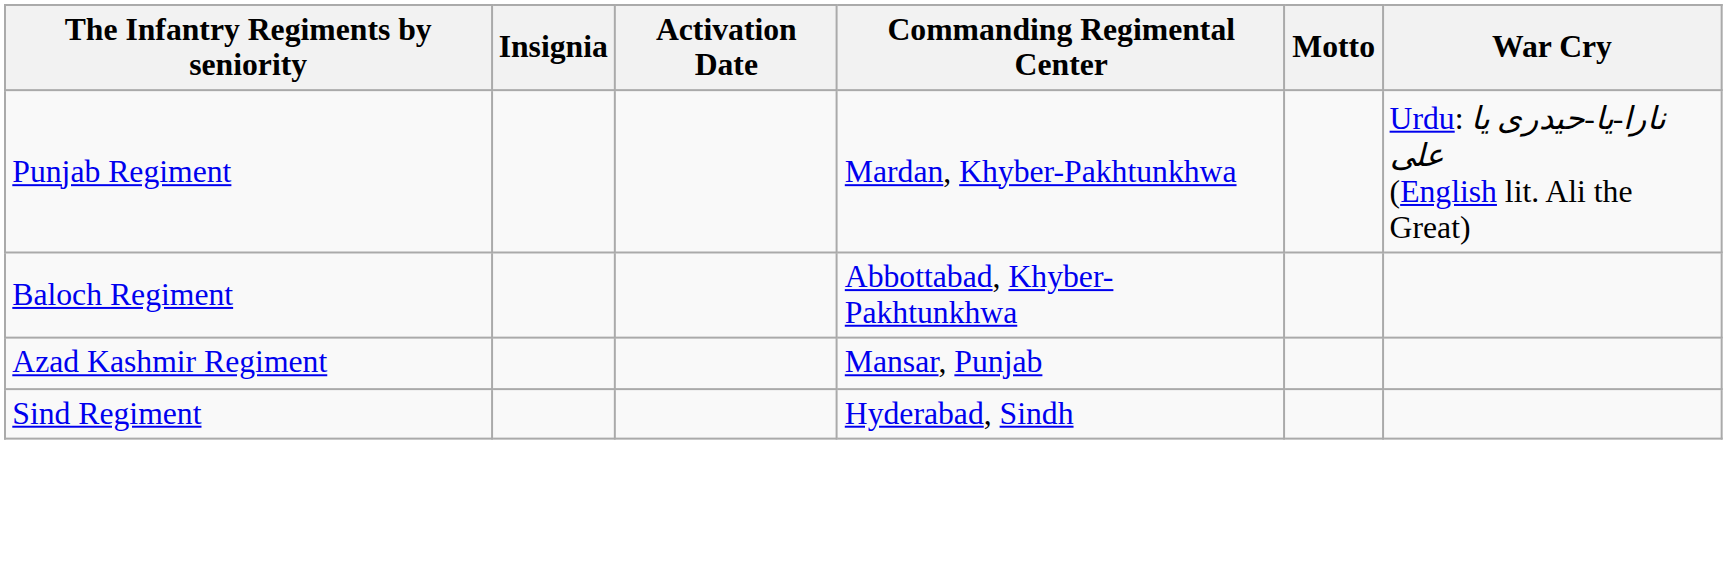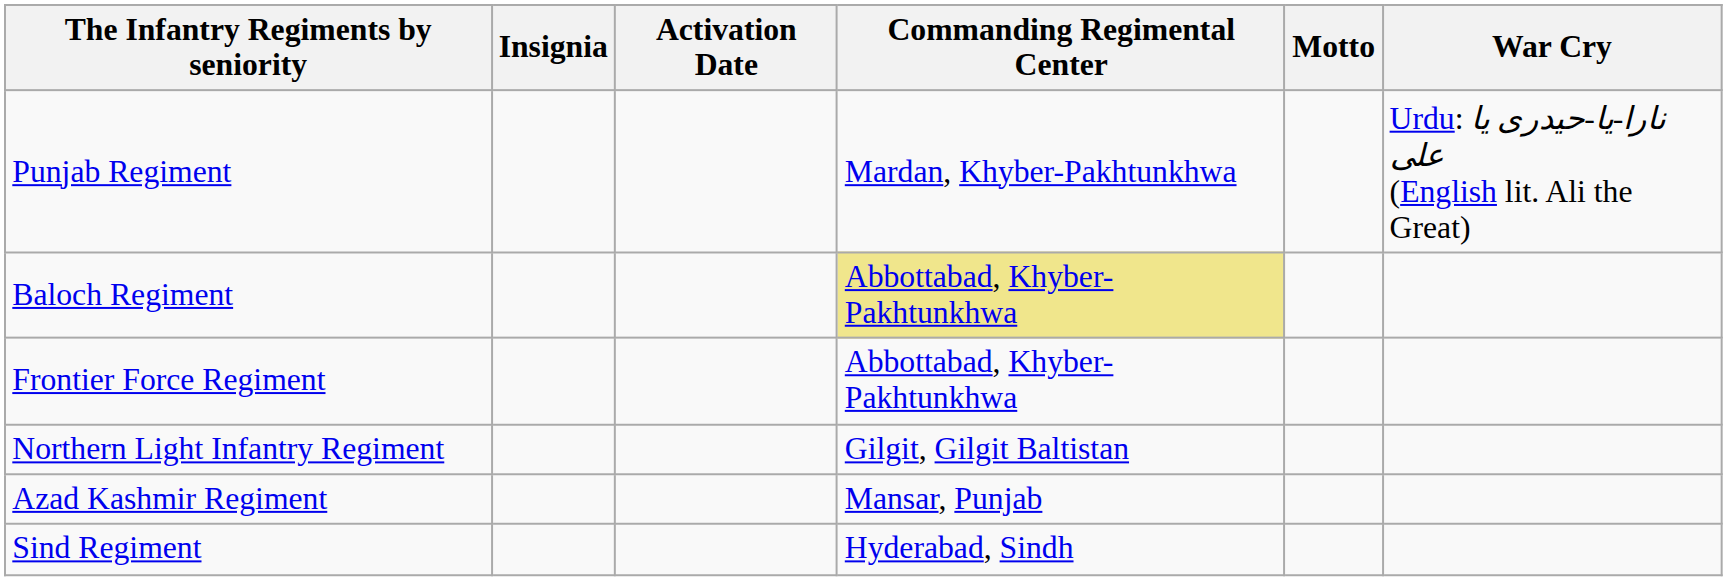 <table class="wikitable">
 <tr>
 <th>The Infantry Regiments by seniority</th>
 <th>Insignia</th>
 <th>Activation Date</th>
 <th>Commanding Regimental Center</th>
 <th>Motto</th>
 <th>War Cry</th>
 </tr>
 <tr>
 <td><a href='#'>Punjab Regiment</a></td>
 <td></td>
 <td></td>
 <td><a href='#'>Mardan</a>, <a href='#'>Khyber-Pakhtunkhwa</a></td>
 <td></td>
 <td><a href='#'>Urdu</a>: <em>نارا-یا-حیدری یا علی </em><br>(<a href='#'>English</a> lit. Ali the Great)</td>
 </tr>
 <tr>
 <td><a href='#'>Baloch Regiment</a></td>
 <td></td>
 <td></td>
+<td style="background: khaki;"><a href='#'>Abbottabad</a>, <a href='#'>Khyber-Pakhtunkhwa</a></td>
+<td> </td>
+<td> </td>
+</tr>
+<tr>
+<td><a href='#'>Frontier Force Regiment</a></td>
+<td></td>
+<td></td>
 <td><a href='#'>Abbottabad</a>, <a href='#'>Khyber-Pakhtunkhwa</a></td>
 <td> </td>
+<td></td>
+</tr>
+<tr>
+<td><a href='#'>Northern Light Infantry Regiment</a></td>
+<td></td>
+<td></td>
+<td><a href='#'>Gilgit</a>, <a href='#'>Gilgit Baltistan</a></td>
 <td> </td>
+<td></td>
 </tr>
 <tr>
 <td><a href='#'>Azad Kashmir Regiment</a></td>
 <td></td>
 <td></td>
 <td><a href='#'>Mansar</a>, <a href='#'>Punjab</a></td>
 <td></td>
 <td></td>
 </tr>
 <tr>
 <td><a href='#'>Sind Regiment</a></td>
 <td></td>
 <td></td>
 <td><a href='#'>Hyderabad</a>, <a href='#'>Sindh</a></td>
 <td></td>
 <td></td>
 </tr>
 </table>
